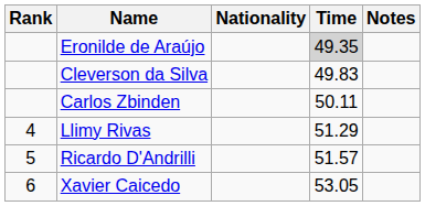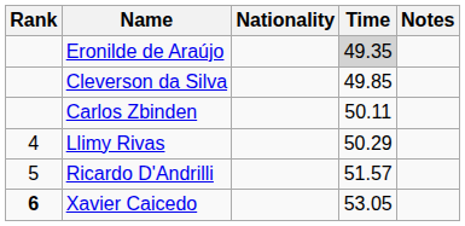 <table class="wikitable sortable" style="text-align:center">
 <tr>
 <th>Rank</th>
 <th>Name</th>
 <th>Nationality</th>
 <th>Time</th>
 <th>Notes</th>
 </tr>
 <tr>
 <td></td>
 <td align=left><a href='#'>Eronilde de Araújo</a></td>
 <td align=left></td>
 <td style="background: lightgrey;">49.35</td>
 <td></td>
 </tr>
 <tr>
 <td></td>
 <td align=left><a href='#'>Cleverson da Silva</a></td>
 <td align=left></td>
-<td>49.83</td>
+<td>49.85</td>
 <td></td>
 </tr>
 <tr>
 <td></td>
 <td align=left><a href='#'>Carlos Zbinden</a></td>
 <td align=left></td>
 <td>50.11</td>
 <td></td>
 </tr>
 <tr>
 <td>4</td>
 <td align=left><a href='#'>Llimy Rivas</a></td>
 <td align=left></td>
-<td>51.29</td>
+<td>50.29</td>
 <td></td>
 </tr>
 <tr>
 <td>5</td>
 <td align=left><a href='#'>Ricardo D'Andrilli</a></td>
 <td align=left></td>
 <td>51.57</td>
 <td></td>
 </tr>
 <tr>
-<td>6</td>
+<td><strong>6</strong></td>
 <td align=left><a href='#'>Xavier Caicedo</a></td>
 <td align=left></td>
 <td>53.05</td>
 <td></td>
 </tr>
 </table>
